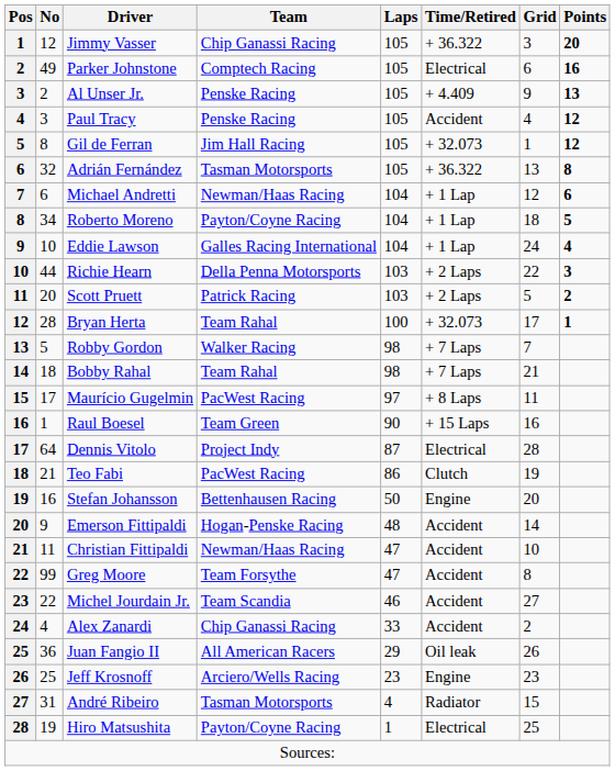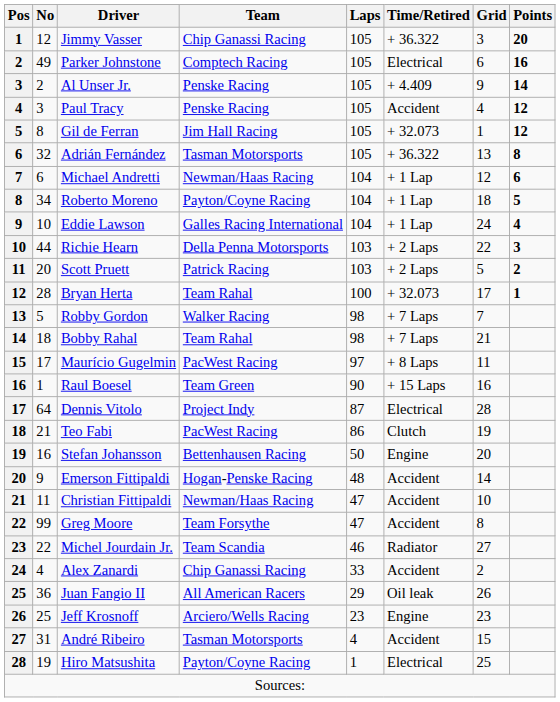 <table class="wikitable sortable" style="font-size:100%">
 <tr>
 <th>Pos</th>
 <th>No</th>
 <th>Driver</th>
 <th>Team</th>
 <th>Laps</th>
 <th>Time/Retired</th>
 <th>Grid</th>
 <th>Points</th>
 </tr>
 <tr>
 <th>1</th>
 <td>12</td>
 <td> <a href='#'>Jimmy Vasser</a></td>
 <td><a href='#'>Chip Ganassi Racing</a></td>
 <td>105</td>
 <td>+ 36.322</td>
 <td>3</td>
 <td><strong>20</strong></td>
 </tr>
 <tr>
 <th>2</th>
 <td>49</td>
 <td> <a href='#'>Parker Johnstone</a></td>
 <td><a href='#'>Comptech Racing</a></td>
 <td>105</td>
 <td>Electrical</td>
 <td>6</td>
 <td><strong>16</strong></td>
 </tr>
 <tr>
 <th>3</th>
 <td>2</td>
 <td> <a href='#'>Al Unser Jr.</a></td>
 <td><a href='#'>Penske Racing</a></td>
 <td>105</td>
 <td>+ 4.409</td>
 <td>9</td>
-<td><strong>13</strong></td>
+<td><strong>14</strong></td>
 </tr>
 <tr>
 <th>4</th>
 <td>3</td>
 <td> <a href='#'>Paul Tracy</a></td>
 <td><a href='#'>Penske Racing</a></td>
 <td>105</td>
 <td>Accident</td>
 <td>4</td>
 <td><strong>12</strong></td>
 </tr>
 <tr>
 <th>5</th>
 <td>8</td>
 <td> <a href='#'>Gil de Ferran</a></td>
 <td><a href='#'>Jim Hall Racing</a></td>
 <td>105</td>
 <td>+ 32.073</td>
 <td>1</td>
 <td><strong>12</strong></td>
 </tr>
 <tr>
 <th>6</th>
 <td>32</td>
 <td> <a href='#'>Adrián Fernández</a></td>
 <td><a href='#'>Tasman Motorsports</a></td>
 <td>105</td>
 <td>+ 36.322</td>
 <td>13</td>
 <td><strong>8</strong></td>
 </tr>
 <tr>
 <th>7</th>
 <td>6</td>
 <td> <a href='#'>Michael Andretti</a></td>
 <td><a href='#'>Newman/Haas Racing</a></td>
 <td>104</td>
 <td>+ 1 Lap</td>
 <td>12</td>
 <td><strong>6</strong></td>
 </tr>
 <tr>
 <th>8</th>
 <td>34</td>
 <td> <a href='#'>Roberto Moreno</a></td>
 <td><a href='#'>Payton/Coyne Racing</a></td>
 <td>104</td>
 <td>+ 1 Lap</td>
 <td>18</td>
 <td><strong>5</strong></td>
 </tr>
 <tr>
 <th>9</th>
 <td>10</td>
 <td> <a href='#'>Eddie Lawson</a></td>
 <td><a href='#'>Galles Racing International</a></td>
 <td>104</td>
 <td>+ 1 Lap</td>
 <td>24</td>
 <td><strong>4</strong></td>
 </tr>
 <tr>
 <th>10</th>
 <td>44</td>
 <td> <a href='#'>Richie Hearn</a></td>
 <td><a href='#'>Della Penna Motorsports</a></td>
 <td>103</td>
 <td>+ 2 Laps</td>
 <td>22</td>
 <td><strong>3</strong></td>
 </tr>
 <tr>
 <th>11</th>
 <td>20</td>
 <td> <a href='#'>Scott Pruett</a></td>
 <td><a href='#'>Patrick Racing</a></td>
 <td>103</td>
 <td>+ 2 Laps</td>
 <td>5</td>
 <td><strong>2</strong></td>
 </tr>
 <tr>
 <th>12</th>
 <td>28</td>
 <td> <a href='#'>Bryan Herta</a></td>
 <td><a href='#'>Team Rahal</a></td>
 <td>100</td>
 <td>+ 32.073</td>
 <td>17</td>
 <td><strong>1</strong></td>
 </tr>
 <tr>
 <th>13</th>
 <td>5</td>
 <td> <a href='#'>Robby Gordon</a></td>
 <td><a href='#'>Walker Racing</a></td>
 <td>98</td>
 <td>+ 7 Laps</td>
 <td>7</td>
 <td></td>
 </tr>
 <tr>
 <th>14</th>
 <td>18</td>
 <td> <a href='#'>Bobby Rahal</a></td>
 <td><a href='#'>Team Rahal</a></td>
 <td>98</td>
 <td>+ 7 Laps</td>
 <td>21</td>
 <td></td>
 </tr>
 <tr>
 <th>15</th>
 <td>17</td>
 <td> <a href='#'>Maurício Gugelmin</a></td>
 <td><a href='#'>PacWest Racing</a></td>
 <td>97</td>
 <td>+ 8 Laps</td>
 <td>11</td>
 <td></td>
 </tr>
 <tr>
 <th>16</th>
 <td>1</td>
 <td> <a href='#'>Raul Boesel</a></td>
 <td><a href='#'>Team Green</a></td>
 <td>90</td>
 <td>+ 15 Laps</td>
 <td>16</td>
 <td></td>
 </tr>
 <tr>
 <th>17</th>
 <td>64</td>
 <td> <a href='#'>Dennis Vitolo</a></td>
 <td><a href='#'>Project Indy</a></td>
 <td>87</td>
 <td>Electrical</td>
 <td>28</td>
 <td></td>
 </tr>
 <tr>
 <th>18</th>
 <td>21</td>
 <td> <a href='#'>Teo Fabi</a></td>
 <td><a href='#'>PacWest Racing</a></td>
 <td>86</td>
 <td>Clutch</td>
 <td>19</td>
 <td></td>
 </tr>
 <tr>
 <th>19</th>
 <td>16</td>
 <td> <a href='#'>Stefan Johansson</a></td>
 <td><a href='#'>Bettenhausen Racing</a></td>
 <td>50</td>
 <td>Engine</td>
 <td>20</td>
 <td></td>
 </tr>
 <tr>
 <th>20</th>
 <td>9</td>
 <td> <a href='#'>Emerson Fittipaldi</a></td>
 <td><a href='#'>Hogan</a>-<a href='#'>Penske Racing</a></td>
 <td>48</td>
 <td>Accident</td>
 <td>14</td>
 <td></td>
 </tr>
 <tr>
 <th>21</th>
 <td>11</td>
 <td> <a href='#'>Christian Fittipaldi</a></td>
 <td><a href='#'>Newman/Haas Racing</a></td>
 <td>47</td>
 <td>Accident</td>
 <td>10</td>
 <td></td>
 </tr>
 <tr>
 <th>22</th>
 <td>99</td>
 <td> <a href='#'>Greg Moore</a></td>
 <td><a href='#'>Team Forsythe</a></td>
 <td>47</td>
 <td>Accident</td>
 <td>8</td>
 <td></td>
 </tr>
 <tr>
 <th>23</th>
 <td>22</td>
 <td> <a href='#'>Michel Jourdain Jr.</a></td>
 <td><a href='#'>Team Scandia</a></td>
 <td>46</td>
-<td>Accident</td>
+<td>Radiator</td>
 <td>27</td>
 <td></td>
 </tr>
 <tr>
 <th>24</th>
 <td>4</td>
 <td> <a href='#'>Alex Zanardi</a></td>
 <td><a href='#'>Chip Ganassi Racing</a></td>
 <td>33</td>
 <td>Accident</td>
 <td>2</td>
 <td></td>
 </tr>
 <tr>
 <th>25</th>
 <td>36</td>
 <td> <a href='#'>Juan Fangio II</a></td>
 <td><a href='#'>All American Racers</a></td>
 <td>29</td>
 <td>Oil leak</td>
 <td>26</td>
 <td></td>
 </tr>
 <tr>
 <th>26</th>
 <td>25</td>
 <td> <a href='#'>Jeff Krosnoff</a></td>
 <td><a href='#'>Arciero/Wells Racing</a></td>
 <td>23</td>
 <td>Engine</td>
 <td>23</td>
 <td></td>
 </tr>
 <tr>
 <th>27</th>
 <td>31</td>
 <td> <a href='#'>André Ribeiro</a></td>
 <td><a href='#'>Tasman Motorsports</a></td>
 <td>4</td>
-<td>Radiator</td>
+<td>Accident</td>
 <td>15</td>
 <td></td>
 </tr>
 <tr>
 <th>28</th>
 <td>19</td>
 <td> <a href='#'>Hiro Matsushita</a></td>
 <td><a href='#'>Payton/Coyne Racing</a></td>
 <td>1</td>
 <td>Electrical</td>
 <td>25</td>
 <td></td>
 </tr>
 <tr>
 <td colspan=8 align=center>Sources:</td>
 </tr>
 </table>
